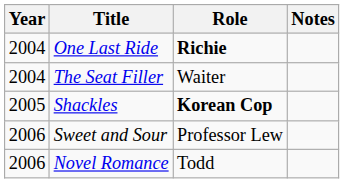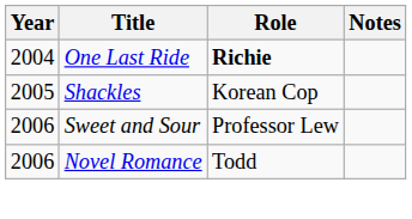 <table class="wikitable sortable">
 <tr>
 <th>Year</th>
 <th>Title</th>
 <th>Role</th>
 <th>Notes</th>
 </tr>
 <tr>
 <td>2004</td>
 <td><a href='#'><em>One Last Ride</em></a></td>
 <td><strong>Richie</strong></td>
 <td></td>
 </tr>
 <tr>
-<td>2004</td>
-<td><em><a href='#'>The Seat Filler</a></em></td>
-<td>Waiter</td>
-<td></td>
-</tr>
-<tr>
 <td>2005</td>
 <td><a href='#'><em>Shackles</em></a></td>
-<td><strong>Korean Cop</strong></td>
+<td>Korean Cop</td>
 <td></td>
 </tr>
 <tr>
 <td>2006</td>
 <td><em>Sweet and Sour</em></td>
 <td>Professor Lew</td>
 <td></td>
 </tr>
 <tr>
 <td>2006</td>
 <td><em><a href='#'>Novel Romance</a></em></td>
 <td>Todd</td>
 <td></td>
 </tr>
 </table>
